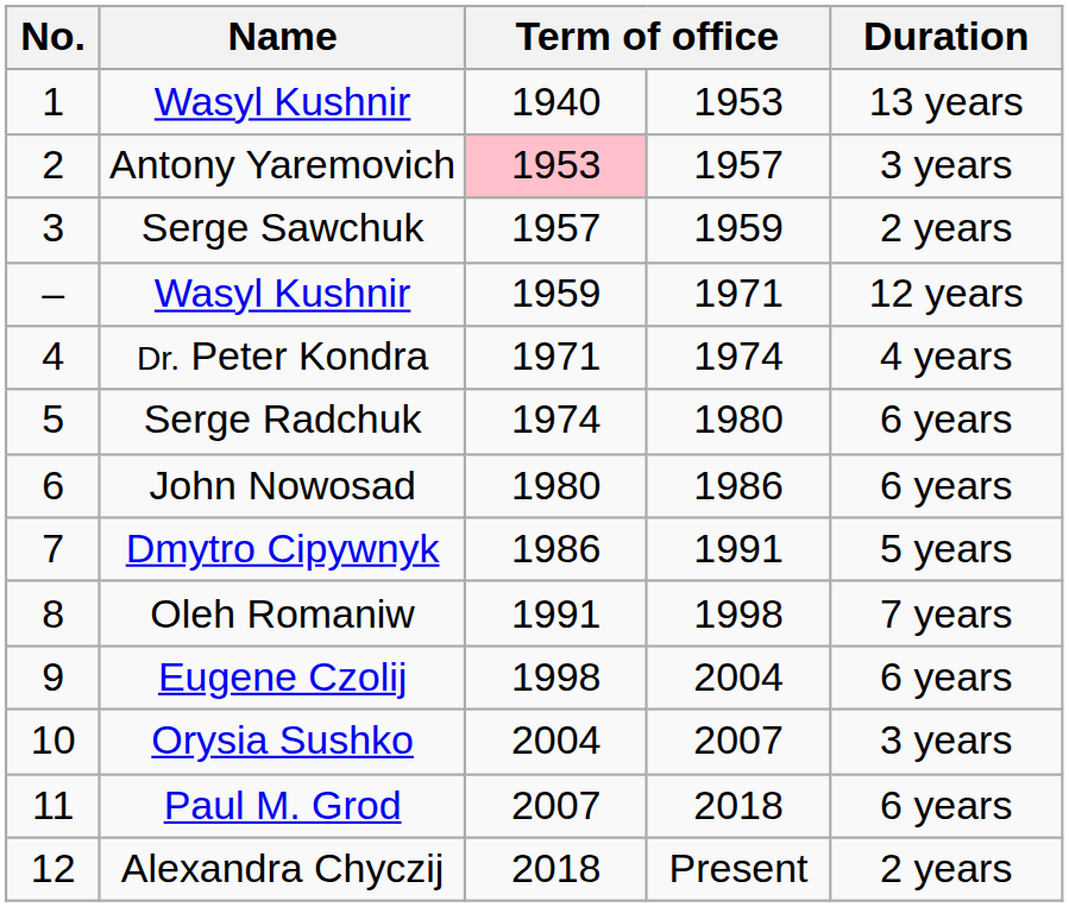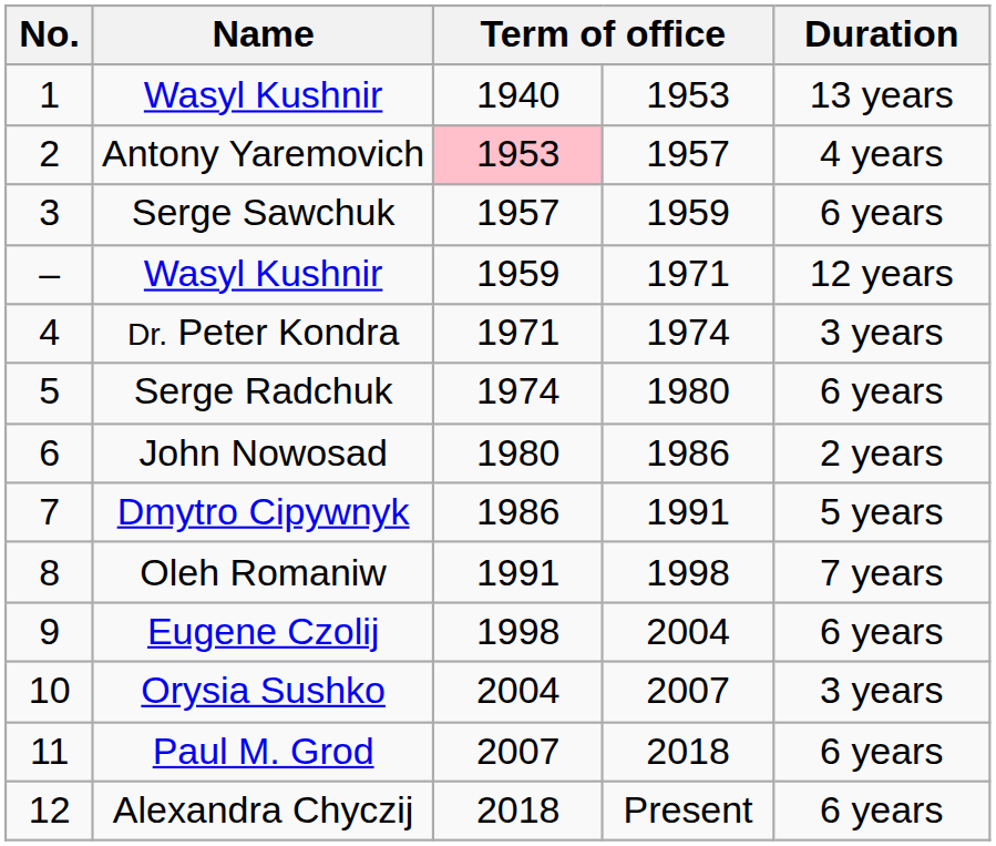 <table class="wikitable" style="text-align:center">
 <tr>
 <th width="30">No.</th>
 <th>Name</th>
 <th colspan="2">Term of office</th>
 <th width="85">Duration</th>
 </tr>
 <tr>
 <td>1</td>
 <td><a href='#'>Wasyl Kushnir</a></td>
 <td width="65">1940</td>
 <td width="65">1953</td>
 <td>13 years</td>
 </tr>
 <tr>
 <td>2</td>
 <td>Antony Yaremovich</td>
 <td style="background: pink;">1953</td>
 <td>1957</td>
-<td>3 years</td>
+<td>4 years</td>
 </tr>
 <tr>
 <td>3</td>
 <td>Serge Sawchuk</td>
 <td>1957</td>
 <td>1959</td>
-<td>2 years</td>
+<td>6 years</td>
 </tr>
 <tr>
 <td>–</td>
 <td><a href='#'>Wasyl Kushnir</a></td>
 <td>1959</td>
 <td>1971</td>
 <td>12 years</td>
 </tr>
 <tr>
 <td>4</td>
 <td><small>Dr.</small> Peter Kondra</td>
 <td>1971</td>
 <td>1974</td>
-<td>4 years</td>
+<td>3 years</td>
 </tr>
 <tr>
 <td>5</td>
 <td>Serge Radchuk</td>
 <td>1974</td>
 <td>1980</td>
 <td>6 years</td>
 </tr>
 <tr>
 <td>6</td>
 <td>John Nowosad</td>
 <td>1980</td>
 <td>1986</td>
-<td>6 years</td>
+<td>2 years</td>
 </tr>
 <tr>
 <td>7</td>
 <td><a href='#'>Dmytro Cipywnyk</a></td>
 <td>1986</td>
 <td>1991</td>
 <td>5 years</td>
 </tr>
 <tr>
 <td>8</td>
 <td>Oleh Romaniw</td>
 <td>1991</td>
 <td>1998</td>
 <td>7 years</td>
 </tr>
 <tr>
 <td>9</td>
 <td><a href='#'>Eugene Czolij</a></td>
 <td>1998</td>
 <td>2004</td>
 <td>6 years</td>
 </tr>
 <tr>
 <td>10</td>
 <td><a href='#'>Orysia Sushko</a></td>
 <td>2004</td>
 <td>2007</td>
 <td>3 years</td>
 </tr>
 <tr>
 <td>11</td>
 <td><a href='#'>Paul M. Grod</a></td>
 <td>2007</td>
 <td>2018</td>
 <td>6 years</td>
 </tr>
 <tr>
 <td>12</td>
 <td>Alexandra Chyczij</td>
 <td>2018</td>
 <td>Present</td>
-<td>2 years</td>
+<td>6 years</td>
 </tr>
 </table>
